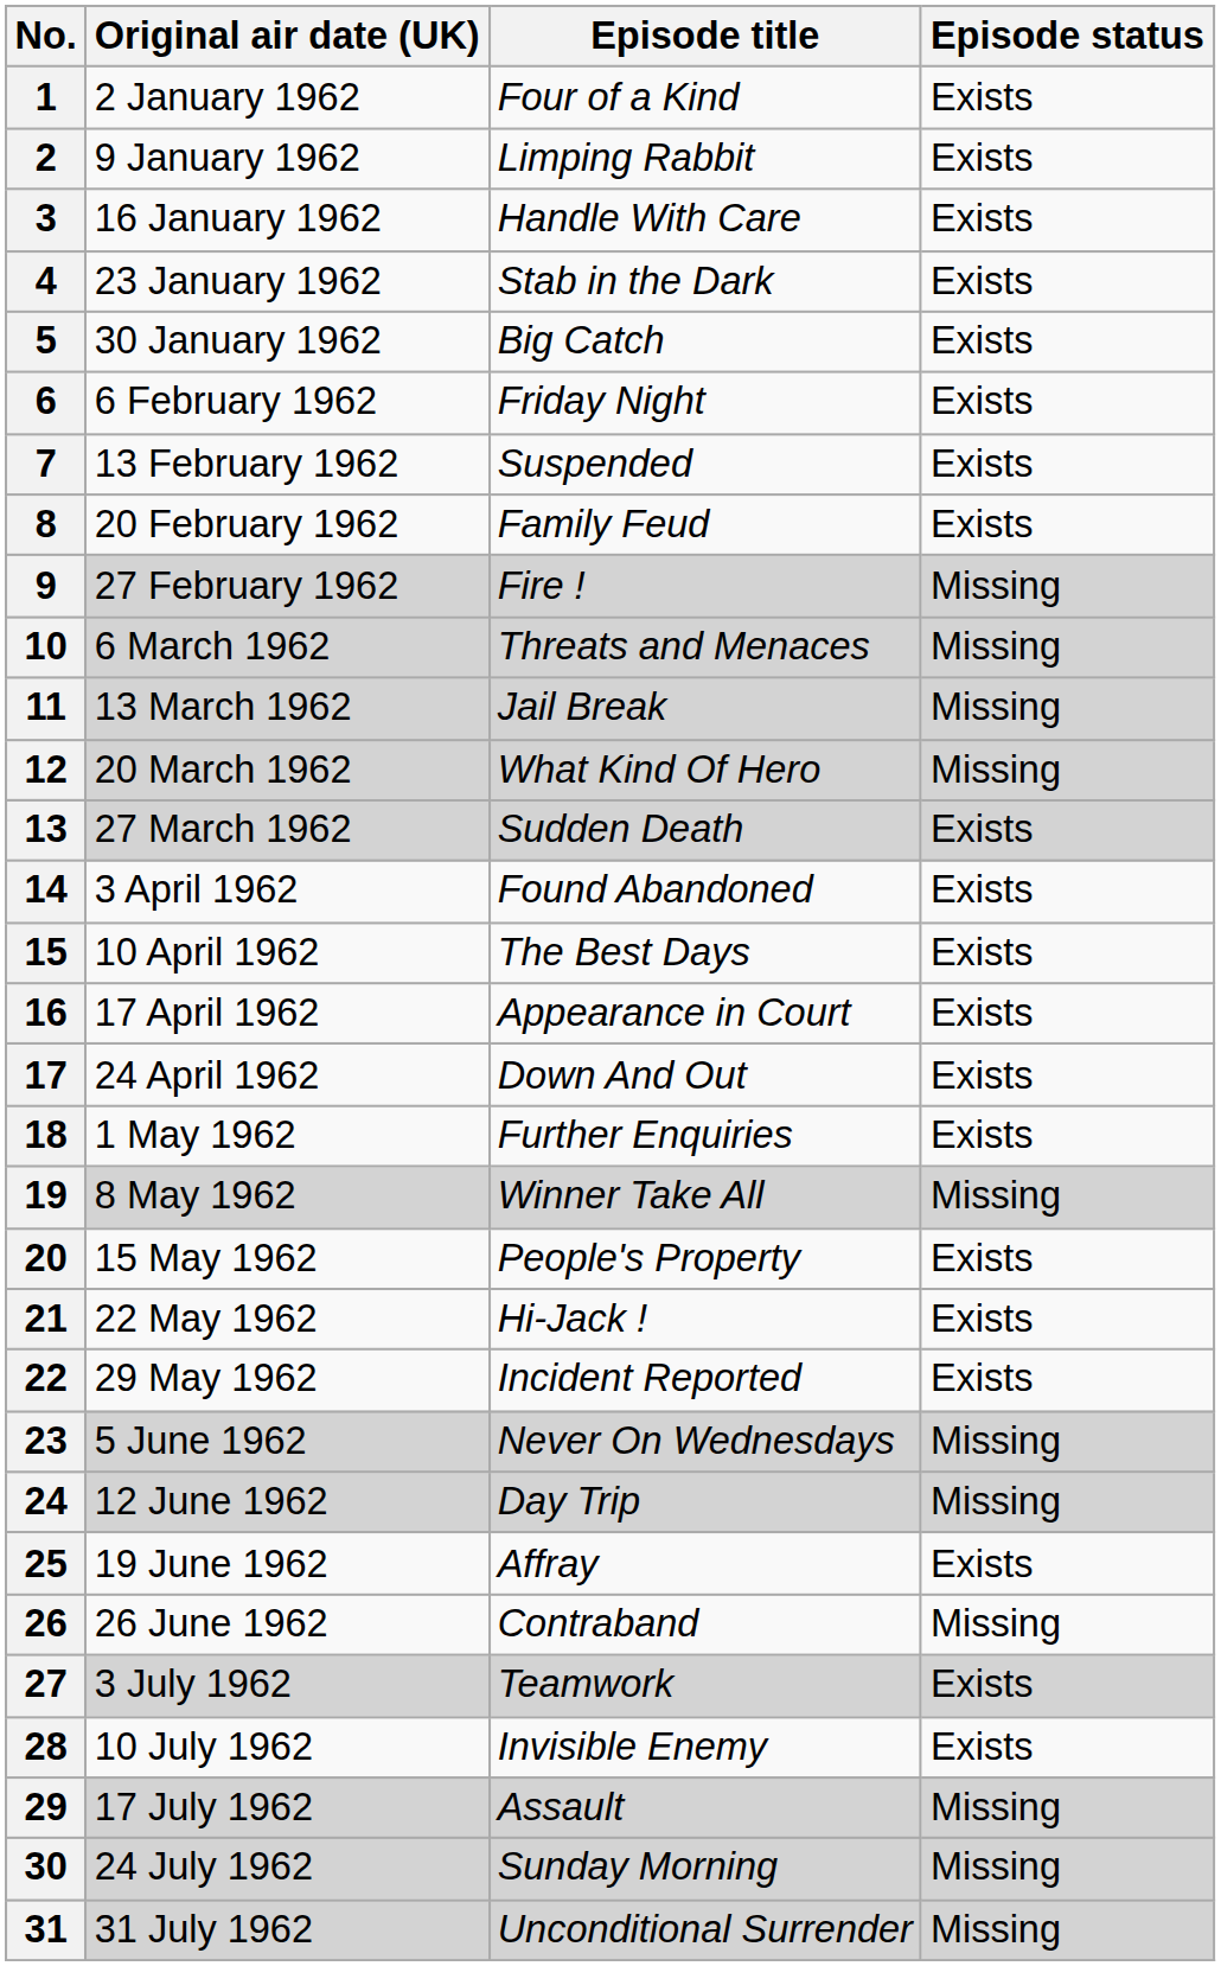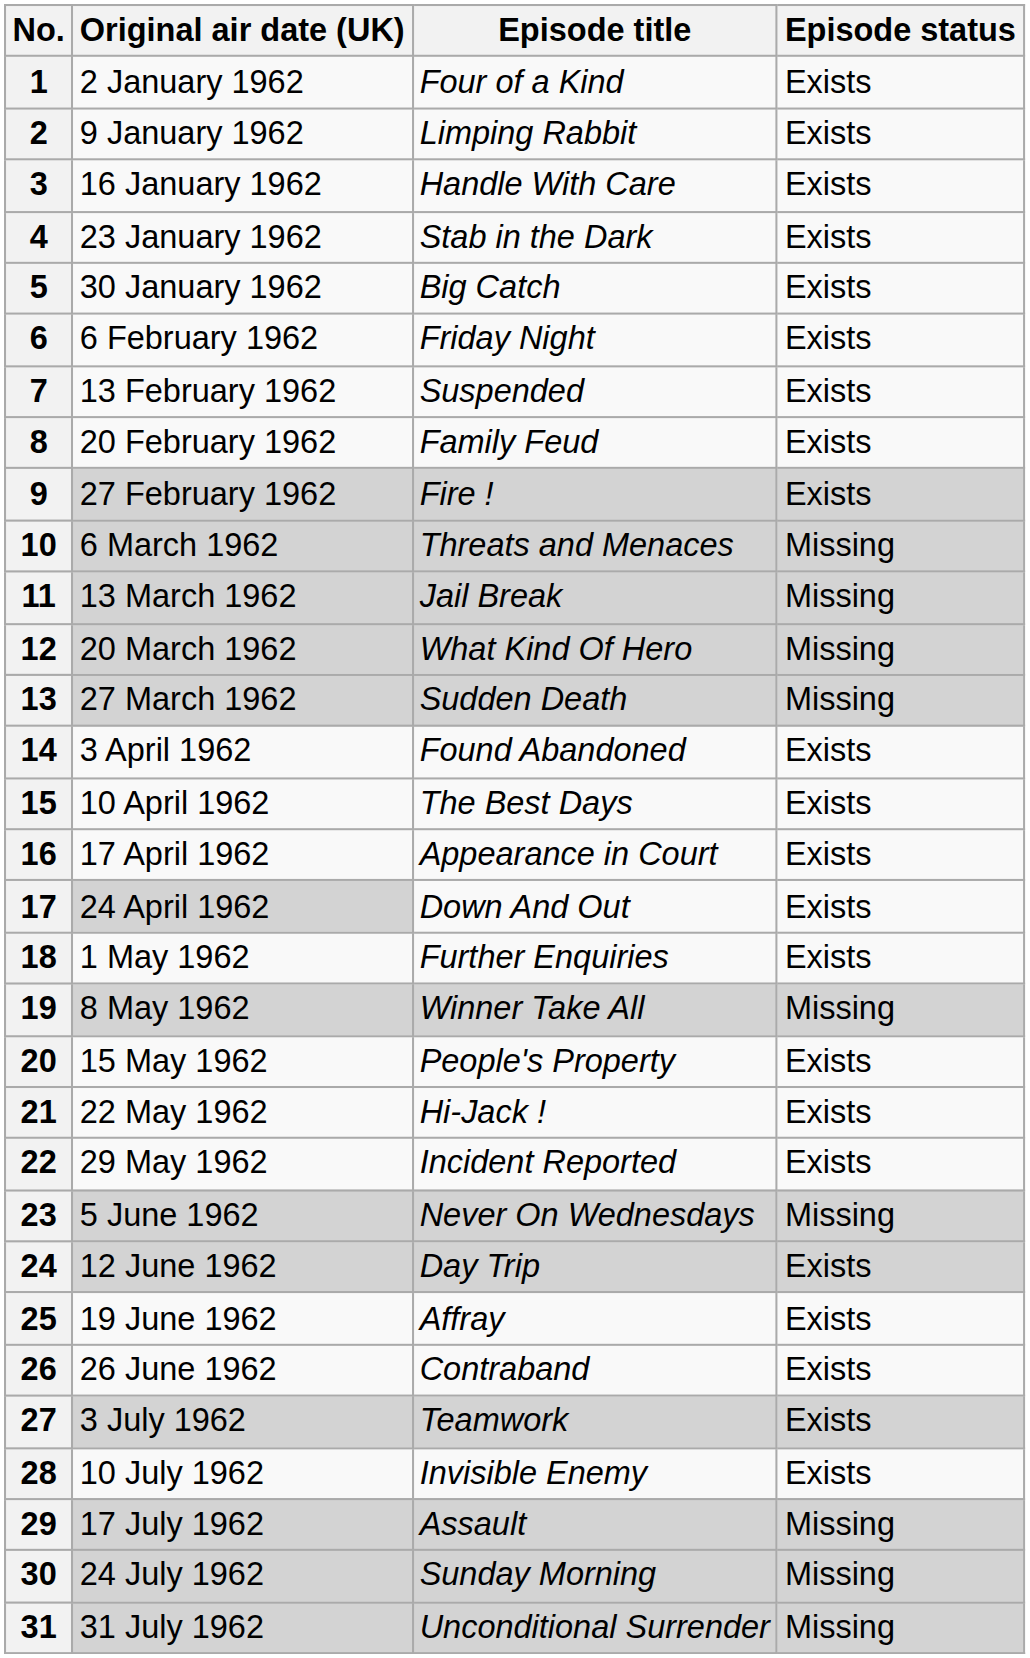 <table class="wikitable">
 <tr>
 <th>No.</th>
 <th>Original air date (UK)</th>
 <th>Episode title</th>
 <th>Episode status</th>
 </tr>
 <tr>
 <th style="text-align:center;">1</th>
 <td>2 January 1962</td>
 <td><em>Four of a Kind</em></td>
 <td>Exists</td>
 </tr>
 <tr>
 <th style="text-align:center;">2</th>
 <td>9 January 1962</td>
 <td><em>Limping Rabbit</em></td>
 <td>Exists</td>
 </tr>
 <tr>
 <th style="text-align:center;">3</th>
 <td>16 January 1962</td>
 <td><em>Handle With Care</em></td>
 <td>Exists</td>
 </tr>
 <tr>
 <th style="text-align:center;">4</th>
 <td>23 January 1962</td>
 <td><em>Stab in the Dark</em></td>
 <td>Exists</td>
 </tr>
 <tr>
 <th style="text-align:center;">5</th>
 <td>30 January 1962</td>
 <td><em>Big Catch</em></td>
 <td>Exists</td>
 </tr>
 <tr>
 <th style="text-align:center;">6</th>
 <td>6 February 1962</td>
 <td><em>Friday Night</em></td>
 <td>Exists</td>
 </tr>
 <tr>
 <th style="text-align:center;">7</th>
 <td>13 February 1962</td>
 <td><em> Suspended</em></td>
 <td>Exists</td>
 </tr>
 <tr>
 <th style="text-align:center;">8</th>
 <td>20 February 1962</td>
 <td><em>Family Feud</em></td>
 <td>Exists</td>
 </tr>
 <tr style="background:lightgrey;">
 <th style="text-align:center;">9</th>
 <td>27 February 1962</td>
 <td><em>Fire !</em></td>
-<td>Missing</td>
+<td>Exists</td>
 </tr>
 <tr style="background:lightgrey;">
 <th style="text-align:center;">10</th>
 <td>6 March 1962</td>
 <td><em>Threats and Menaces</em></td>
 <td>Missing</td>
 </tr>
 <tr style="background:lightgrey;">
 <th style="text-align:center;">11</th>
 <td>13 March 1962</td>
 <td><em>Jail Break</em></td>
 <td>Missing</td>
 </tr>
 <tr style="background:lightgrey;">
 <th style="text-align:center;">12</th>
 <td>20 March 1962</td>
 <td><em>What Kind Of Hero</em></td>
 <td>Missing</td>
 </tr>
 <tr style="background:lightgrey;">
 <th style="text-align:center;">13</th>
 <td>27 March 1962</td>
 <td><em>Sudden Death</em></td>
-<td>Exists</td>
+<td>Missing</td>
 </tr>
 <tr>
 <th style="text-align:center;">14</th>
 <td>3 April 1962</td>
 <td><em>Found Abandoned</em></td>
 <td>Exists</td>
 </tr>
 <tr>
 <th style="text-align:center;">15</th>
 <td>10 April 1962</td>
 <td><em>The Best Days</em></td>
 <td>Exists</td>
 </tr>
 <tr>
 <th style="text-align:center;">16</th>
 <td>17 April 1962</td>
 <td><em>Appearance in Court</em></td>
 <td>Exists</td>
 </tr>
 <tr>
 <th style="text-align:center;">17</th>
-<td>24 April 1962</td>
+<td style="background: lightgrey;">24 April 1962</td>
 <td><em>Down And Out</em></td>
 <td>Exists</td>
 </tr>
 <tr>
 <th style="text-align:center;">18</th>
 <td>1 May 1962</td>
 <td><em>Further Enquiries</em></td>
 <td>Exists</td>
 </tr>
 <tr style="background:lightgrey;">
 <th style="text-align:center;">19</th>
 <td>8 May 1962</td>
 <td><em>Winner Take All</em></td>
 <td>Missing</td>
 </tr>
 <tr>
 <th style="text-align:center;">20</th>
 <td>15 May 1962</td>
 <td><em>People's Property</em></td>
 <td>Exists</td>
 </tr>
 <tr>
 <th style="text-align:center;">21</th>
 <td>22 May 1962</td>
 <td><em>Hi-Jack !</em></td>
 <td>Exists</td>
 </tr>
 <tr>
 <th style="text-align:center;">22</th>
 <td>29 May 1962</td>
 <td><em>Incident Reported</em></td>
 <td>Exists</td>
 </tr>
 <tr style="background:lightgrey;">
 <th style="text-align:center;">23</th>
 <td>5 June 1962</td>
 <td><em>Never On Wednesdays</em></td>
 <td>Missing</td>
 </tr>
 <tr style="background:lightgrey;">
 <th style="text-align:center;">24</th>
 <td>12 June 1962</td>
 <td><em>Day Trip</em></td>
-<td>Missing</td>
+<td>Exists</td>
 </tr>
 <tr>
 <th style="text-align:center;">25</th>
 <td>19 June 1962</td>
 <td><em>Affray</em></td>
 <td>Exists</td>
 </tr>
 <tr>
 <th style="text-align:center;">26</th>
 <td>26 June 1962</td>
 <td><em>Contraband</em></td>
-<td>Missing</td>
+<td>Exists</td>
 </tr>
 <tr style="background:lightgrey;">
 <th style="text-align:center;">27</th>
 <td>3 July 1962</td>
 <td><em>Teamwork</em></td>
 <td>Exists</td>
 </tr>
 <tr>
 <th style="text-align:center;">28</th>
 <td>10 July 1962</td>
 <td><em>Invisible Enemy</em></td>
 <td>Exists</td>
 </tr>
 <tr style="background:lightgrey;">
 <th style="text-align:center;">29</th>
 <td>17 July 1962</td>
 <td><em>Assault</em></td>
 <td>Missing</td>
 </tr>
 <tr style="background:lightgrey;">
 <th style="text-align:center;">30</th>
 <td>24 July 1962</td>
 <td><em>Sunday Morning</em></td>
 <td>Missing</td>
 </tr>
 <tr style="background:lightgrey;">
 <th style="text-align:center;">31</th>
 <td>31 July 1962</td>
 <td><em>Unconditional Surrender</em></td>
 <td>Missing</td>
 </tr>
 <tr style="background:lightgrey;">
 </tr>
 </table>
